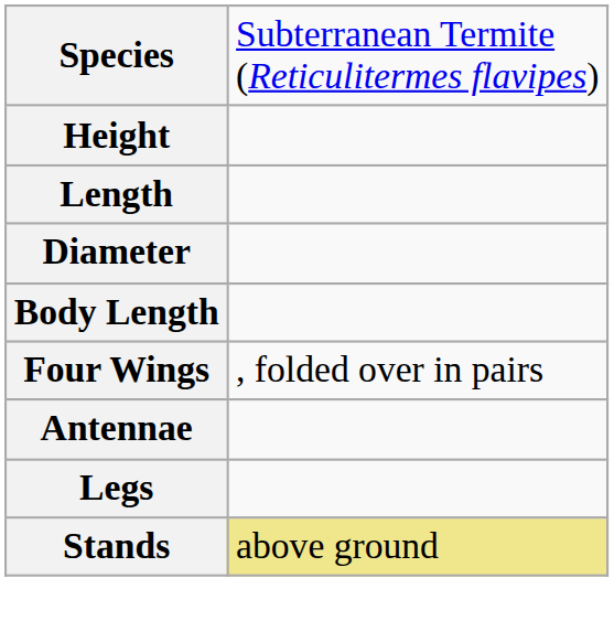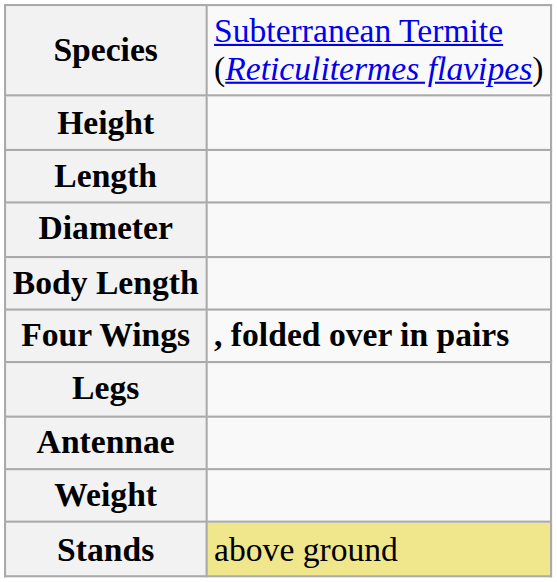 <table border="1" class="wikitable">
 <tr>
 <th>Species</th>
 <td><a href='#'>Subterranean Termite</a> <br> (<em><a href='#'>Reticulitermes flavipes</a></em>)</td>
 </tr>
 <tr>
 <th>Height</th>
 <td></td>
 </tr>
 <tr>
 <th>Length</th>
 <td></td>
 </tr>
 <tr>
 <th>Diameter</th>
 <td></td>
 </tr>
 <tr>
 <th>Body Length</th>
 <td></td>
 </tr>
 <tr>
 <th>Four Wings <br></th>
-<td>, folded over in pairs</td>
+<td><strong>, folded over in pairs</strong></td>
+</tr>
+<tr>
+<th>Legs</th>
+<td></td>
 </tr>
 <tr>
 <th>Antennae</th>
 <td></td>
 </tr>
 <tr>
-<th>Legs</th>
+<th>Weight</th>
 <td></td>
 </tr>
 <tr>
 <th>Stands</th>
 <td style="background: khaki;"> above ground</td>
 </tr>
 </table>
